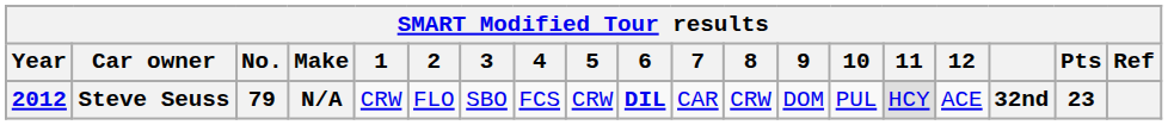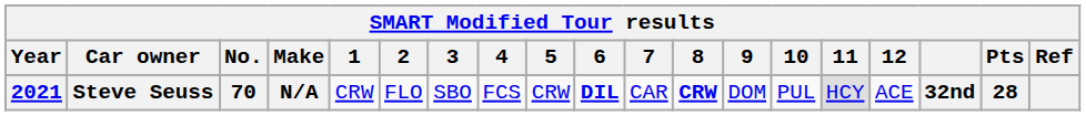 <table class="wikitable" style="text-align:center; font-size:75%">
 <tr>
 <th colspan=38><a href='#'>SMART Modified Tour</a> results</th>
 </tr>
 <tr>
 <th>Year</th>
 <th>Car owner</th>
 <th>No.</th>
 <th>Make</th>
 <th>1</th>
 <th>2</th>
 <th>3</th>
 <th>4</th>
 <th>5</th>
 <th>6</th>
 <th>7</th>
 <th>8</th>
 <th>9</th>
 <th>10</th>
 <th>11</th>
 <th>12</th>
 <th></th>
 <th>Pts</th>
 <th>Ref</th>
 </tr>
 <tr>
-<th><a href='#'>2012</a></th>
+<th><a href='#'>2021</a></th>
 <th>Steve Seuss</th>
-<th>79</th>
+<th>70</th>
 <th>N/A</th>
 <td><a href='#'>CRW</a></td>
 <td><a href='#'>FLO</a></td>
 <td><a href='#'>SBO</a></td>
 <td><a href='#'>FCS</a></td>
 <td><a href='#'>CRW</a></td>
 <td><strong><a href='#'>DIL</a></strong></td>
 <td><a href='#'>CAR</a></td>
-<td><a href='#'>CRW</a></td>
+<td><strong><a href='#'>CRW</a></strong></td>
 <td><a href='#'>DOM</a></td>
 <td><a href='#'>PUL</a></td>
 <td style="background:#DFDFDF;"><a href='#'>HCY</a><br></td>
 <td><a href='#'>ACE</a></td>
 <th>32nd</th>
-<th>23</th>
+<th>28</th>
 <th></th>
 </tr>
 </table>
